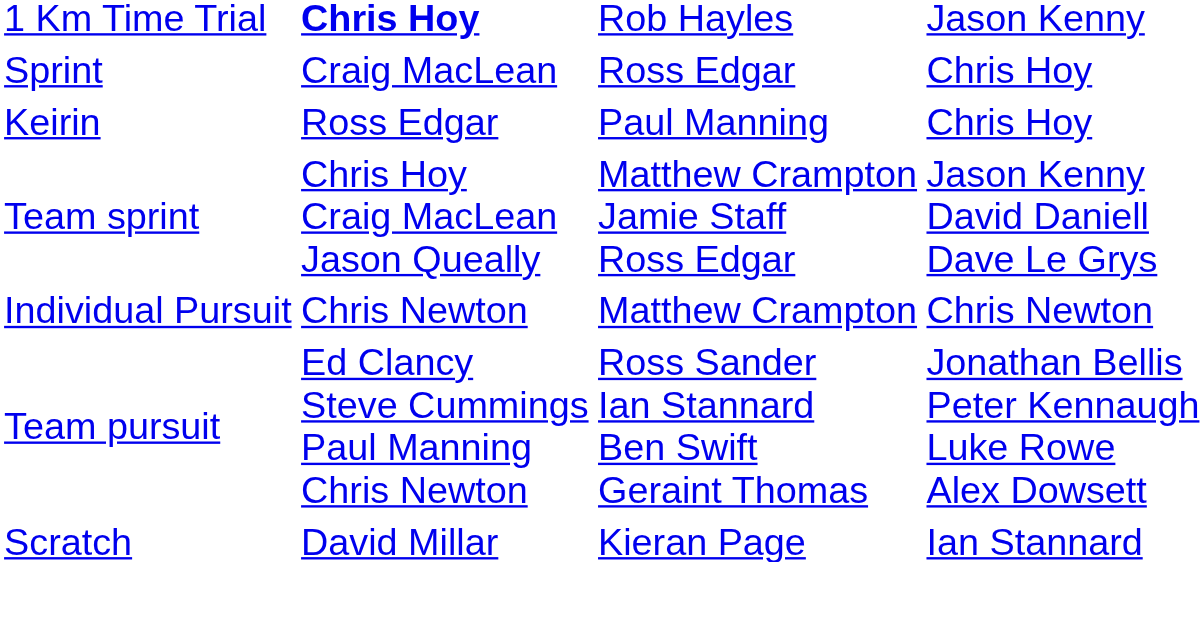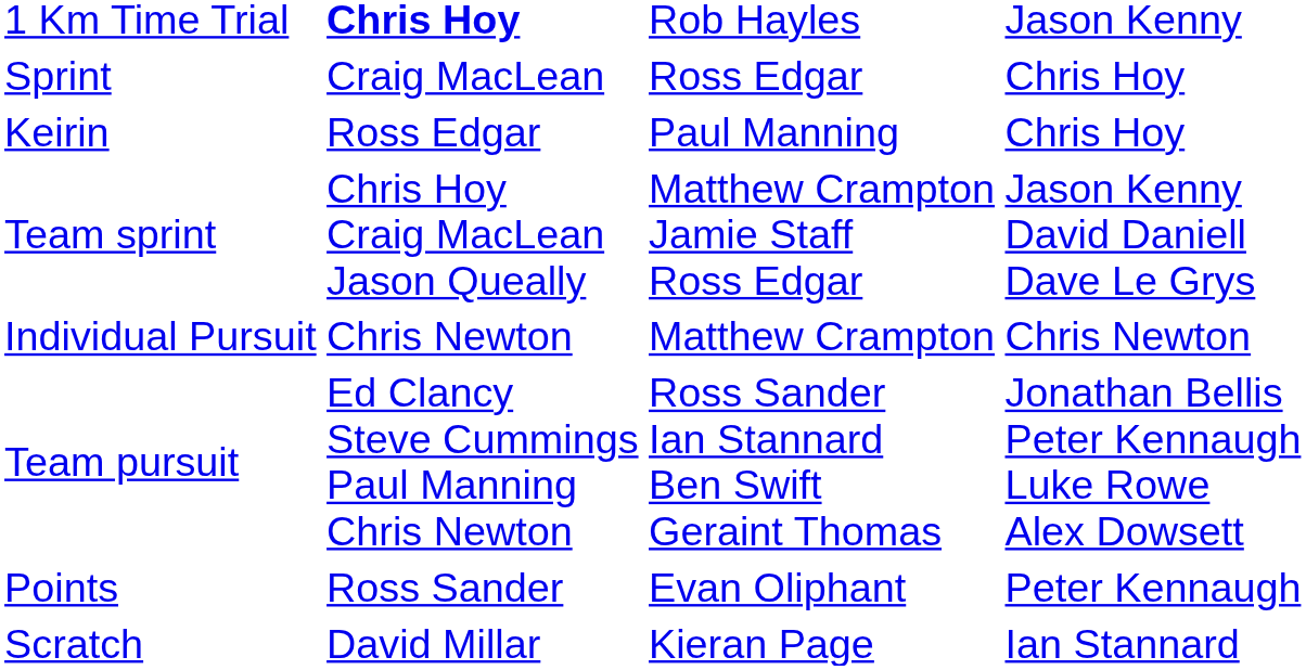 <table>
 <tr style="background:#ccc;">
 </tr>
 <tr>
 <td><a href='#'>1 Km Time Trial</a></td>
 <td><strong><a href='#'>Chris Hoy</a></strong></td>
 <td><a href='#'>Rob Hayles</a></td>
 <td><a href='#'>Jason Kenny</a></td>
 </tr>
 <tr>
 <td><a href='#'>Sprint</a></td>
 <td><a href='#'>Craig MacLean</a></td>
 <td><a href='#'>Ross Edgar</a></td>
 <td><a href='#'>Chris Hoy</a></td>
 </tr>
 <tr>
 <td><a href='#'>Keirin</a></td>
 <td><a href='#'>Ross Edgar</a></td>
 <td><a href='#'>Paul Manning</a></td>
 <td><a href='#'>Chris Hoy</a></td>
 </tr>
 <tr>
 <td><a href='#'>Team sprint</a></td>
 <td><a href='#'>Chris Hoy</a><br> <a href='#'>Craig MacLean</a> <br><a href='#'>Jason Queally</a></td>
 <td><a href='#'>Matthew Crampton</a><br> <a href='#'>Jamie Staff</a> <br> <a href='#'>Ross Edgar</a></td>
 <td><a href='#'>Jason Kenny</a><br> <a href='#'>David Daniell</a> <br><a href='#'>Dave Le Grys</a></td>
 </tr>
 <tr>
 <td><a href='#'>Individual Pursuit</a></td>
 <td><a href='#'>Chris Newton</a></td>
 <td><a href='#'>Matthew Crampton</a></td>
 <td><a href='#'>Chris Newton</a></td>
 </tr>
 <tr>
 <td><a href='#'>Team pursuit</a></td>
 <td><a href='#'>Ed Clancy</a><br> <a href='#'>Steve Cummings</a><br> <a href='#'>Paul Manning</a> <br> <a href='#'>Chris Newton</a></td>
 <td><a href='#'>Ross Sander</a><br> <a href='#'>Ian Stannard</a><br> <a href='#'>Ben Swift</a><br> <a href='#'>Geraint Thomas</a></td>
 <td><a href='#'>Jonathan Bellis</a><br> <a href='#'>Peter Kennaugh</a><br> <a href='#'>Luke Rowe</a> <br> <a href='#'>Alex Dowsett</a></td>
 </tr>
 <tr>
+<td><a href='#'>Points</a></td>
+<td><a href='#'>Ross Sander</a></td>
+<td><a href='#'>Evan Oliphant</a></td>
+<td><a href='#'>Peter Kennaugh</a></td>
+</tr>
+<tr>
 <td><a href='#'>Scratch</a></td>
 <td><a href='#'>David Millar</a></td>
 <td><a href='#'>Kieran Page</a></td>
 <td><a href='#'>Ian Stannard</a></td>
 </tr>
 </table>
